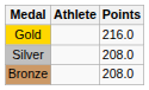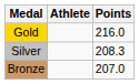 <table class="wikitable">
 <tr>
 <th>Medal</th>
 <th>Athlete</th>
 <th>Points</th>
 </tr>
 <tr>
 <td style="text-align:center;background-color:gold;">Gold</td>
 <td></td>
 <td>216.0</td>
 </tr>
 <tr>
 <td style="text-align:center;background-color:silver;">Silver</td>
 <td></td>
-<td>208.0</td>
+<td>208.3</td>
 </tr>
 <tr>
 <td style="text-align:center;background-color:#CC9966;">Bronze</td>
 <td></td>
-<td>208.0</td>
+<td>207.0</td>
 </tr>
 </table>
